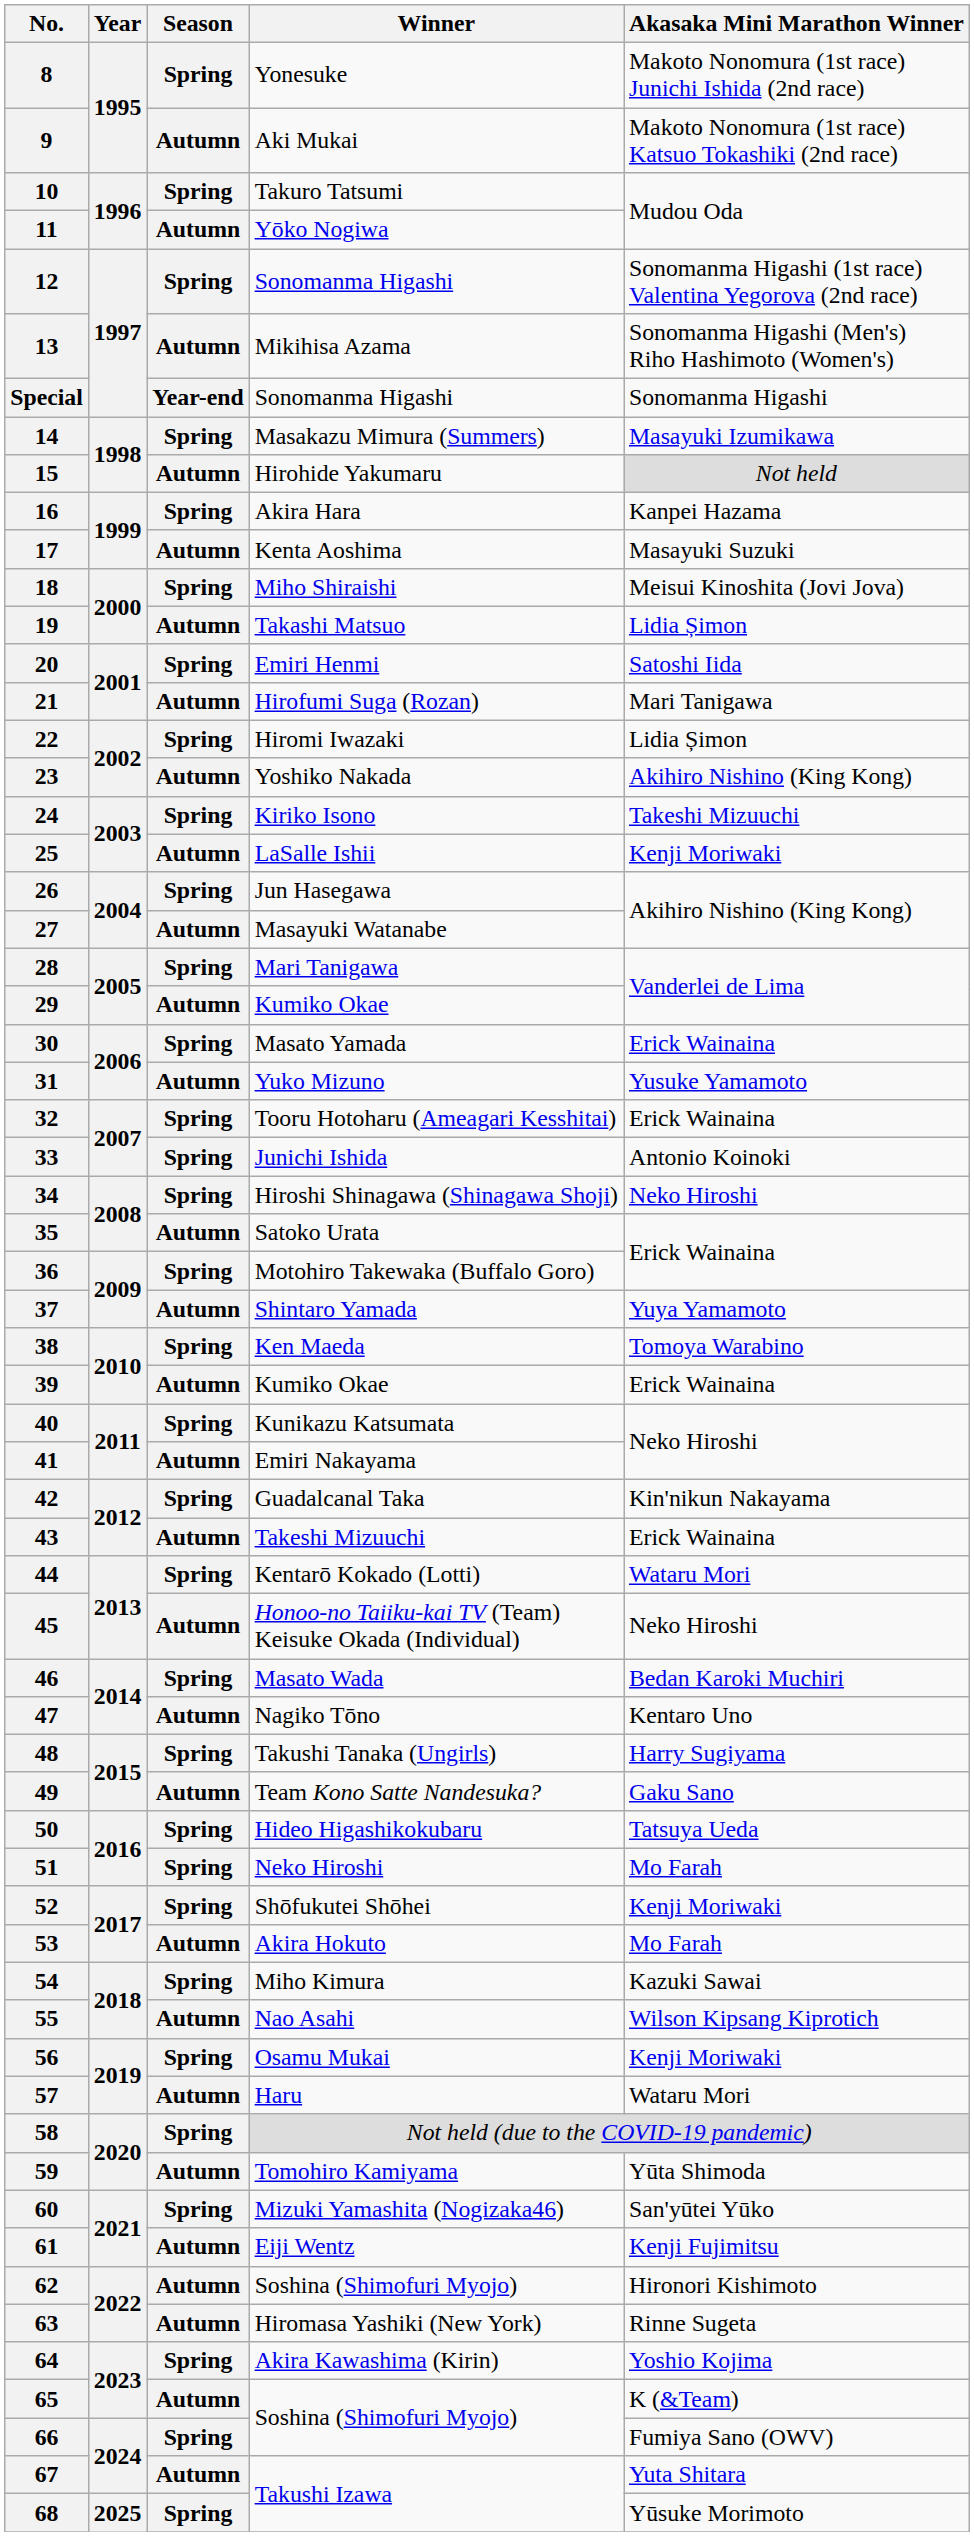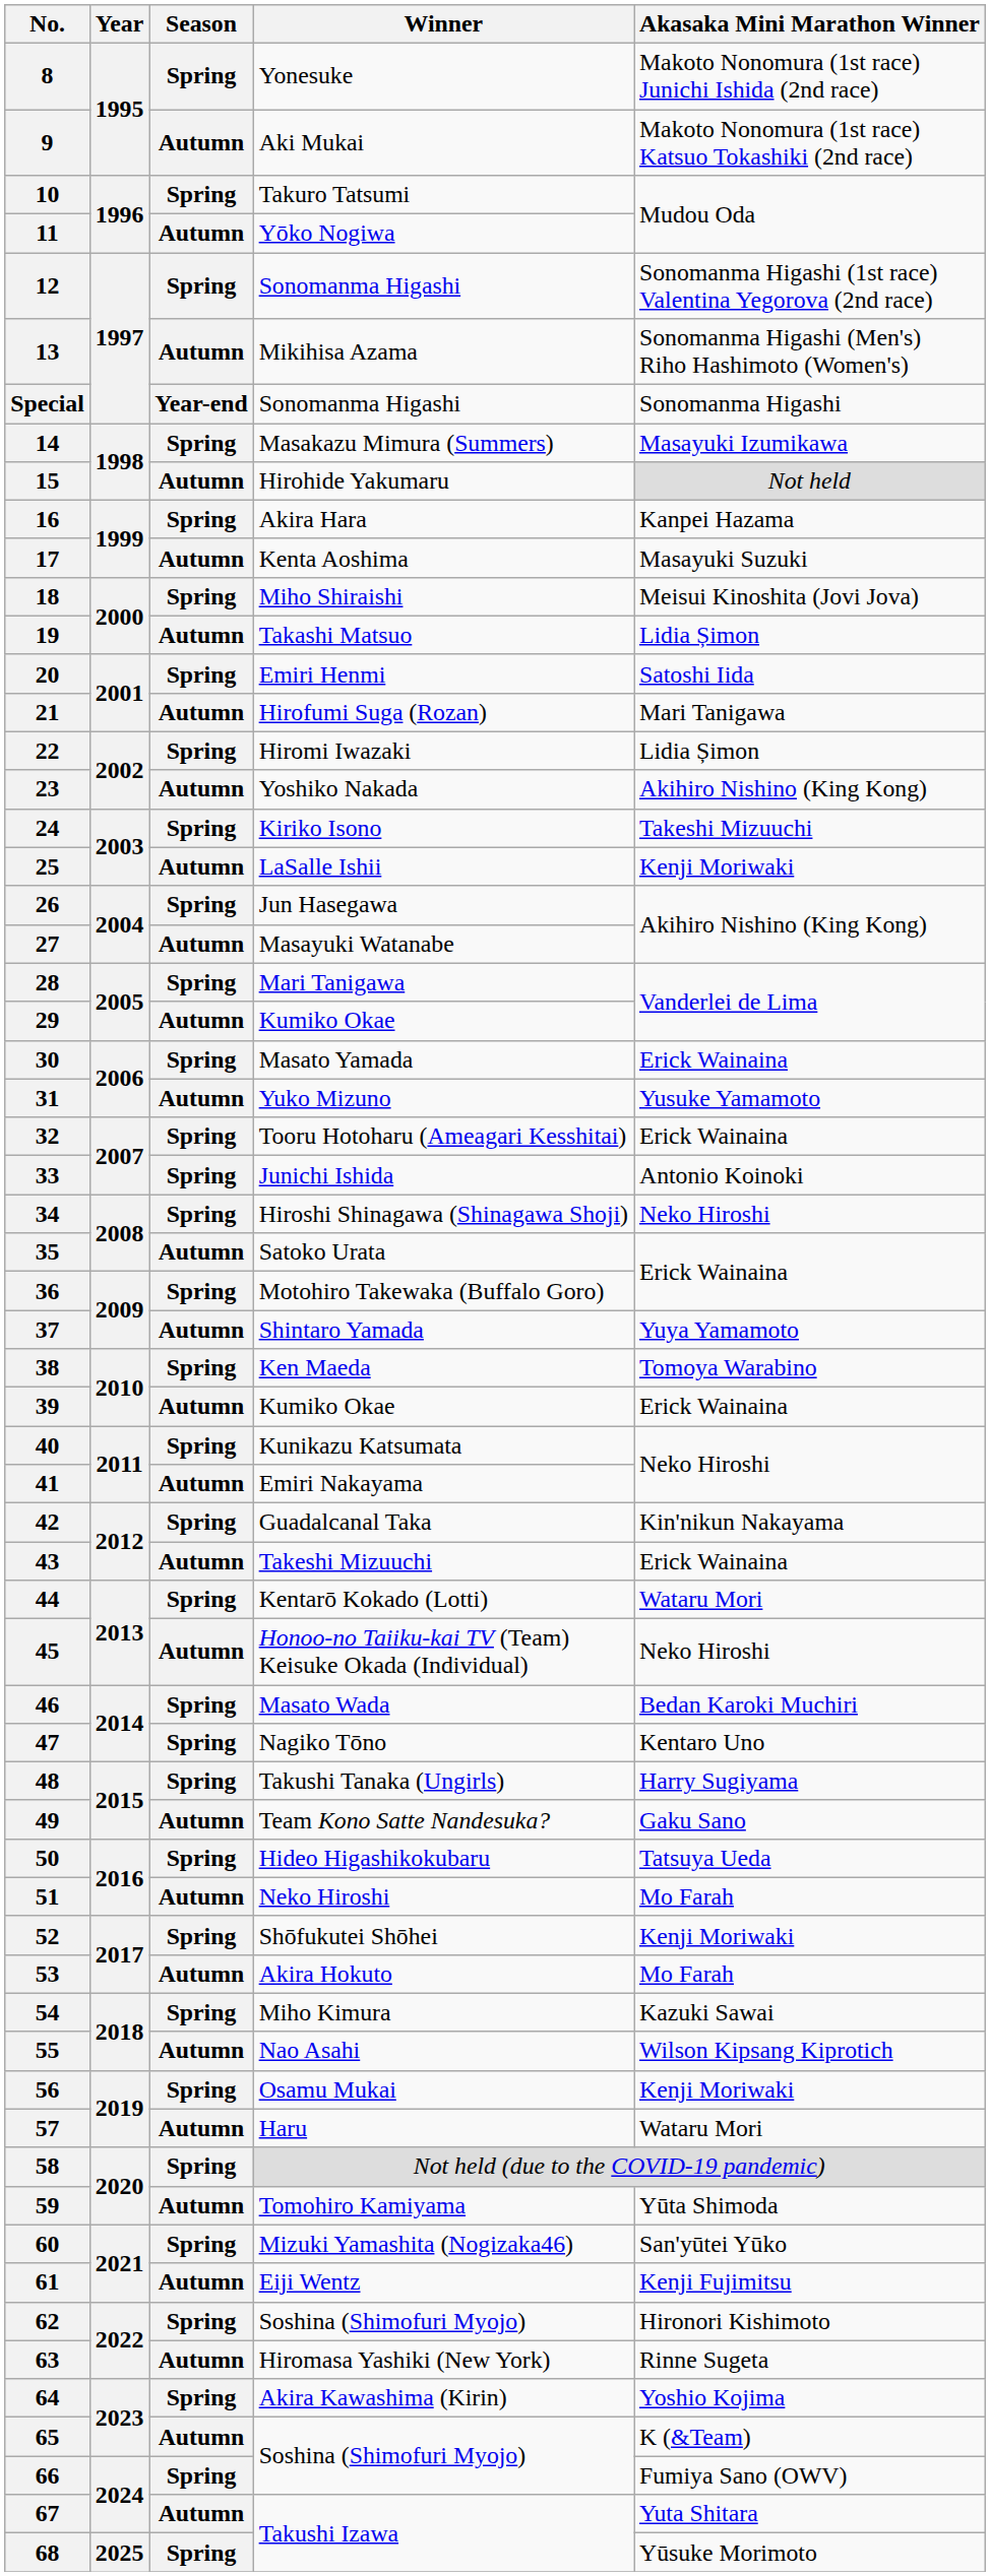 <table class="wikitable sortable" style="font-size: 99%;">
 <tr>
 <th>No.</th>
 <th>Year</th>
 <th>Season</th>
 <th>Winner</th>
 <th>Akasaka Mini Marathon Winner</th>
 </tr>
 <tr>
 <th>8</th>
 <th rowspan="2">1995</th>
 <th>Spring</th>
 <td>Yonesuke</td>
 <td>Makoto Nonomura (1st race)<br><a href='#'>Junichi Ishida</a> (2nd race)</td>
 </tr>
 <tr>
 <th>9</th>
 <th>Autumn</th>
 <td>Aki Mukai</td>
 <td>Makoto Nonomura (1st race)<br><a href='#'>Katsuo Tokashiki</a> (2nd race)</td>
 </tr>
 <tr>
 <th>10</th>
 <th rowspan="2">1996</th>
 <th>Spring</th>
 <td>Takuro Tatsumi</td>
 <td rowspan="2">Mudou Oda</td>
 </tr>
 <tr>
 <th>11</th>
 <th>Autumn</th>
 <td><a href='#'>Yōko Nogiwa</a></td>
 </tr>
 <tr>
 <th>12</th>
 <th rowspan="3">1997</th>
 <th>Spring</th>
 <td><a href='#'>Sonomanma Higashi</a></td>
 <td>Sonomanma Higashi (1st race)<br> <a href='#'>Valentina Yegorova</a> (2nd race)</td>
 </tr>
 <tr>
 <th>13</th>
 <th>Autumn</th>
 <td>Mikihisa Azama</td>
 <td>Sonomanma Higashi (Men's)<br>Riho Hashimoto (Women's)</td>
 </tr>
 <tr>
 <th>Special</th>
 <th>Year-end</th>
 <td>Sonomanma Higashi</td>
 <td>Sonomanma Higashi</td>
 </tr>
 <tr>
 <th>14</th>
 <th rowspan="2">1998</th>
 <th>Spring</th>
 <td>Masakazu Mimura (<a href='#'>Summers</a>)</td>
 <td><a href='#'>Masayuki Izumikawa</a></td>
 </tr>
 <tr>
 <th>15</th>
 <th>Autumn</th>
 <td>Hirohide Yakumaru</td>
 <td align="center" style="background: #dddddd"><em>Not held</em></td>
 </tr>
 <tr>
 <th>16</th>
 <th rowspan="2">1999</th>
 <th>Spring</th>
 <td>Akira Hara</td>
 <td>Kanpei Hazama</td>
 </tr>
 <tr>
 <th>17</th>
 <th>Autumn</th>
 <td>Kenta Aoshima</td>
 <td>Masayuki Suzuki</td>
 </tr>
 <tr>
 <th>18</th>
 <th rowspan="2">2000</th>
 <th>Spring</th>
 <td><a href='#'>Miho Shiraishi</a></td>
 <td>Meisui Kinoshita (Jovi Jova)</td>
 </tr>
 <tr>
 <th>19</th>
 <th>Autumn</th>
 <td><a href='#'>Takashi Matsuo</a></td>
 <td> <a href='#'>Lidia Șimon</a></td>
 </tr>
 <tr>
 <th>20</th>
 <th rowspan="2">2001</th>
 <th>Spring</th>
 <td><a href='#'>Emiri Henmi</a></td>
 <td><a href='#'>Satoshi Iida</a></td>
 </tr>
 <tr>
 <th>21</th>
 <th>Autumn</th>
 <td><a href='#'>Hirofumi Suga</a> (<a href='#'>Rozan</a>)</td>
 <td>Mari Tanigawa</td>
 </tr>
 <tr>
 <th>22</th>
 <th rowspan="2">2002</th>
 <th>Spring</th>
 <td>Hiromi Iwazaki</td>
 <td> Lidia Șimon</td>
 </tr>
 <tr>
 <th>23</th>
 <th>Autumn</th>
 <td>Yoshiko Nakada</td>
 <td><a href='#'>Akihiro Nishino</a> (King Kong)</td>
 </tr>
 <tr>
 <th>24</th>
 <th rowspan="2">2003</th>
 <th>Spring</th>
 <td><a href='#'>Kiriko Isono</a></td>
 <td><a href='#'>Takeshi Mizuuchi</a></td>
 </tr>
 <tr>
 <th>25</th>
 <th>Autumn</th>
 <td><a href='#'>LaSalle Ishii</a></td>
 <td><a href='#'>Kenji Moriwaki</a></td>
 </tr>
 <tr>
 <th>26</th>
 <th rowspan="2">2004</th>
 <th>Spring</th>
 <td>Jun Hasegawa</td>
 <td rowspan="2">Akihiro Nishino (King Kong)</td>
 </tr>
 <tr>
 <th>27</th>
 <th>Autumn</th>
 <td>Masayuki Watanabe</td>
 </tr>
 <tr>
 <th>28</th>
 <th rowspan="2">2005</th>
 <th>Spring</th>
 <td><a href='#'>Mari Tanigawa</a></td>
 <td rowspan="2"> <a href='#'>Vanderlei de Lima</a></td>
 </tr>
 <tr>
 <th>29</th>
 <th>Autumn</th>
 <td><a href='#'>Kumiko Okae</a></td>
 </tr>
 <tr>
 <th>30</th>
 <th rowspan="2">2006</th>
 <th>Spring</th>
 <td>Masato Yamada</td>
 <td> <a href='#'>Erick Wainaina</a></td>
 </tr>
 <tr>
 <th>31</th>
 <th>Autumn</th>
 <td><a href='#'>Yuko Mizuno</a></td>
 <td><a href='#'>Yusuke Yamamoto</a></td>
 </tr>
 <tr>
 <th>32</th>
 <th rowspan="2">2007</th>
 <th>Spring</th>
 <td>Tooru Hotoharu (<a href='#'>Ameagari Kesshitai</a>)</td>
 <td> Erick Wainaina</td>
 </tr>
 <tr>
 <th>33</th>
 <th>Spring</th>
 <td><a href='#'>Junichi Ishida</a></td>
 <td>Antonio Koinoki</td>
 </tr>
 <tr>
 <th>34</th>
 <th rowspan="2">2008</th>
 <th>Spring</th>
 <td>Hiroshi Shinagawa (<a href='#'>Shinagawa Shoji</a>)</td>
 <td><a href='#'>Neko Hiroshi</a></td>
 </tr>
 <tr>
 <th>35</th>
 <th>Autumn</th>
 <td>Satoko Urata</td>
 <td rowspan="2"> Erick Wainaina</td>
 </tr>
 <tr>
 <th>36</th>
 <th rowspan="2">2009</th>
 <th>Spring</th>
 <td>Motohiro Takewaka (Buffalo Goro)</td>
 </tr>
 <tr>
 <th>37</th>
 <th>Autumn</th>
 <td><a href='#'>Shintaro Yamada</a></td>
 <td><a href='#'>Yuya Yamamoto</a></td>
 </tr>
 <tr>
 <th>38</th>
 <th rowspan="2">2010</th>
 <th>Spring</th>
 <td><a href='#'>Ken Maeda</a></td>
 <td><a href='#'>Tomoya Warabino</a></td>
 </tr>
 <tr>
 <th>39</th>
 <th>Autumn</th>
 <td>Kumiko Okae</td>
 <td> Erick Wainaina</td>
 </tr>
 <tr>
 <th>40</th>
 <th rowspan="2">2011</th>
 <th>Spring</th>
 <td>Kunikazu Katsumata</td>
 <td rowspan="2">Neko Hiroshi</td>
 </tr>
 <tr>
 <th>41</th>
 <th>Autumn</th>
 <td>Emiri Nakayama</td>
 </tr>
 <tr>
 <th>42</th>
 <th rowspan=2>2012</th>
 <th>Spring</th>
 <td>Guadalcanal Taka</td>
 <td>Kin'nikun Nakayama</td>
 </tr>
 <tr>
 <th>43</th>
 <th>Autumn</th>
 <td><a href='#'>Takeshi Mizuuchi</a></td>
 <td> Erick Wainaina</td>
 </tr>
 <tr>
 <th>44</th>
 <th rowspan=2>2013</th>
 <th>Spring</th>
 <td>Kentarō Kokado (Lotti)</td>
 <td><a href='#'>Wataru Mori</a></td>
 </tr>
 <tr>
 <th>45</th>
 <th>Autumn</th>
 <td><em><a href='#'>Honoo-no Taiiku-kai TV</a></em> (Team)<br>Keisuke Okada (Individual)</td>
 <td>Neko Hiroshi</td>
 </tr>
 <tr>
 <th>46</th>
 <th rowspan=2>2014</th>
 <th>Spring</th>
 <td><a href='#'>Masato Wada</a></td>
 <td> <a href='#'>Bedan Karoki Muchiri</a></td>
 </tr>
 <tr>
 <th>47</th>
-<th>Autumn</th>
+<th>Spring</th>
 <td>Nagiko Tōno</td>
 <td>Kentaro Uno</td>
 </tr>
 <tr>
 <th>48</th>
 <th rowspan=2>2015</th>
 <th>Spring</th>
 <td>Takushi Tanaka (<a href='#'>Ungirls</a>)</td>
 <td><a href='#'>Harry Sugiyama</a></td>
 </tr>
 <tr>
 <th>49</th>
 <th>Autumn</th>
 <td>Team <em>Kono Satte Nandesuka?</em></td>
 <td><a href='#'>Gaku Sano</a></td>
 </tr>
 <tr>
 <th>50</th>
 <th rowspan=2>2016</th>
 <th>Spring</th>
 <td><a href='#'>Hideo Higashikokubaru</a></td>
 <td><a href='#'>Tatsuya Ueda</a></td>
 </tr>
 <tr>
 <th>51</th>
-<th>Spring</th>
+<th>Autumn</th>
 <td><a href='#'>Neko Hiroshi</a></td>
 <td> <a href='#'>Mo Farah</a></td>
 </tr>
 <tr>
 <th>52</th>
 <th rowspan=2>2017</th>
 <th>Spring</th>
 <td>Shōfukutei Shōhei</td>
 <td><a href='#'>Kenji Moriwaki</a></td>
 </tr>
 <tr>
 <th>53</th>
 <th>Autumn</th>
 <td><a href='#'>Akira Hokuto</a></td>
 <td> <a href='#'>Mo Farah</a></td>
 </tr>
 <tr>
 <th>54</th>
 <th rowspan=2>2018</th>
 <th>Spring</th>
 <td>Miho Kimura</td>
 <td>Kazuki Sawai</td>
 </tr>
 <tr>
 <th>55</th>
 <th>Autumn</th>
 <td><a href='#'>Nao Asahi</a></td>
 <td> <a href='#'>Wilson Kipsang Kiprotich</a></td>
 </tr>
 <tr>
 <th>56</th>
 <th rowspan="2">2019</th>
 <th>Spring</th>
 <td><a href='#'>Osamu Mukai</a></td>
 <td><a href='#'>Kenji Moriwaki</a></td>
 </tr>
 <tr>
 <th>57</th>
 <th>Autumn</th>
 <td><a href='#'>Haru</a></td>
 <td>Wataru Mori</td>
 </tr>
 <tr>
 <th>58</th>
 <th rowspan="2">2020</th>
 <th>Spring</th>
 <td align="center" colspan="2" style="background: #dddddd"><em>Not held (due to the <a href='#'>COVID-19 pandemic</a>)</em></td>
 </tr>
 <tr>
 <th>59</th>
 <th>Autumn</th>
 <td><a href='#'>Tomohiro Kamiyama</a></td>
 <td>Yūta Shimoda</td>
 </tr>
 <tr>
 <th>60</th>
 <th rowspan="2">2021</th>
 <th>Spring</th>
 <td><a href='#'>Mizuki Yamashita</a> (<a href='#'>Nogizaka46</a>)</td>
 <td>San'yūtei Yūko</td>
 </tr>
 <tr>
 <th>61</th>
 <th>Autumn</th>
 <td><a href='#'>Eiji Wentz</a></td>
 <td><a href='#'>Kenji Fujimitsu</a></td>
 </tr>
 <tr>
 <th>62</th>
 <th rowspan="2">2022</th>
-<th>Autumn</th>
+<th>Spring</th>
 <td>Soshina (<a href='#'>Shimofuri Myojo</a>)</td>
 <td>Hironori Kishimoto</td>
 </tr>
 <tr>
 <th>63</th>
 <th>Autumn</th>
 <td>Hiromasa Yashiki (New York)</td>
 <td>Rinne Sugeta</td>
 </tr>
 <tr>
 <th>64</th>
 <th rowspan="2">2023</th>
 <th>Spring</th>
 <td><a href='#'>Akira Kawashima</a> (Kirin)</td>
 <td><a href='#'>Yoshio Kojima</a></td>
 </tr>
 <tr>
 <th>65</th>
 <th>Autumn</th>
 <td rowspan="2">Soshina (<a href='#'>Shimofuri Myojo</a>)</td>
 <td>K (<a href='#'>&Team</a>)</td>
 </tr>
 <tr>
 <th>66</th>
 <th rowspan="2">2024</th>
 <th>Spring</th>
 <td>Fumiya Sano (OWV)</td>
 </tr>
 <tr>
 <th>67</th>
 <th>Autumn</th>
 <td rowspan="2"><a href='#'>Takushi Izawa</a></td>
 <td><a href='#'>Yuta Shitara</a></td>
 </tr>
 <tr>
 <th>68</th>
 <th rowspan="2">2025</th>
 <th>Spring</th>
 <td>Yūsuke Morimoto</td>
 </tr>
 <tr>
 </tr>
 </table>
